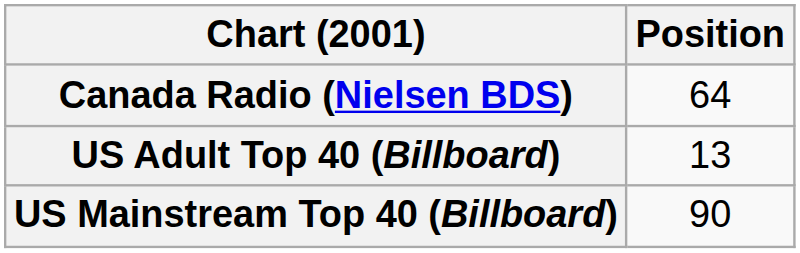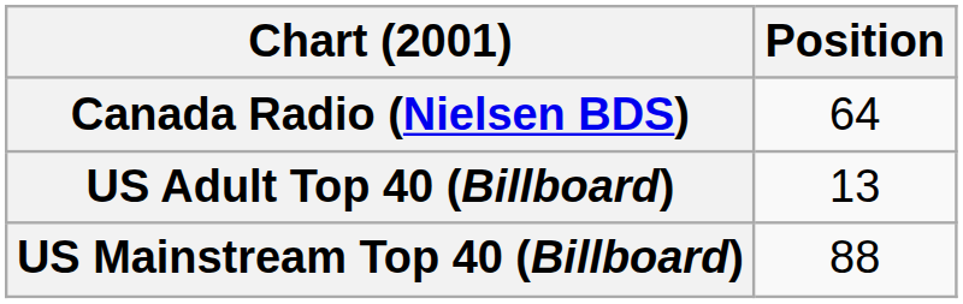 <table class="wikitable sortable plainrowheaders" style="text-align:center">
 <tr>
 <th>Chart (2001)</th>
 <th>Position</th>
 </tr>
 <tr>
 <th scope="row">Canada Radio (<a href='#'>Nielsen BDS</a>)</th>
 <td>64</td>
 </tr>
 <tr>
 <th scope="row">US Adult Top 40 (<em>Billboard</em>)</th>
 <td>13</td>
 </tr>
 <tr>
 <th scope="row">US Mainstream Top 40 (<em>Billboard</em>)</th>
-<td>90</td>
+<td>88</td>
 </tr>
 </table>
